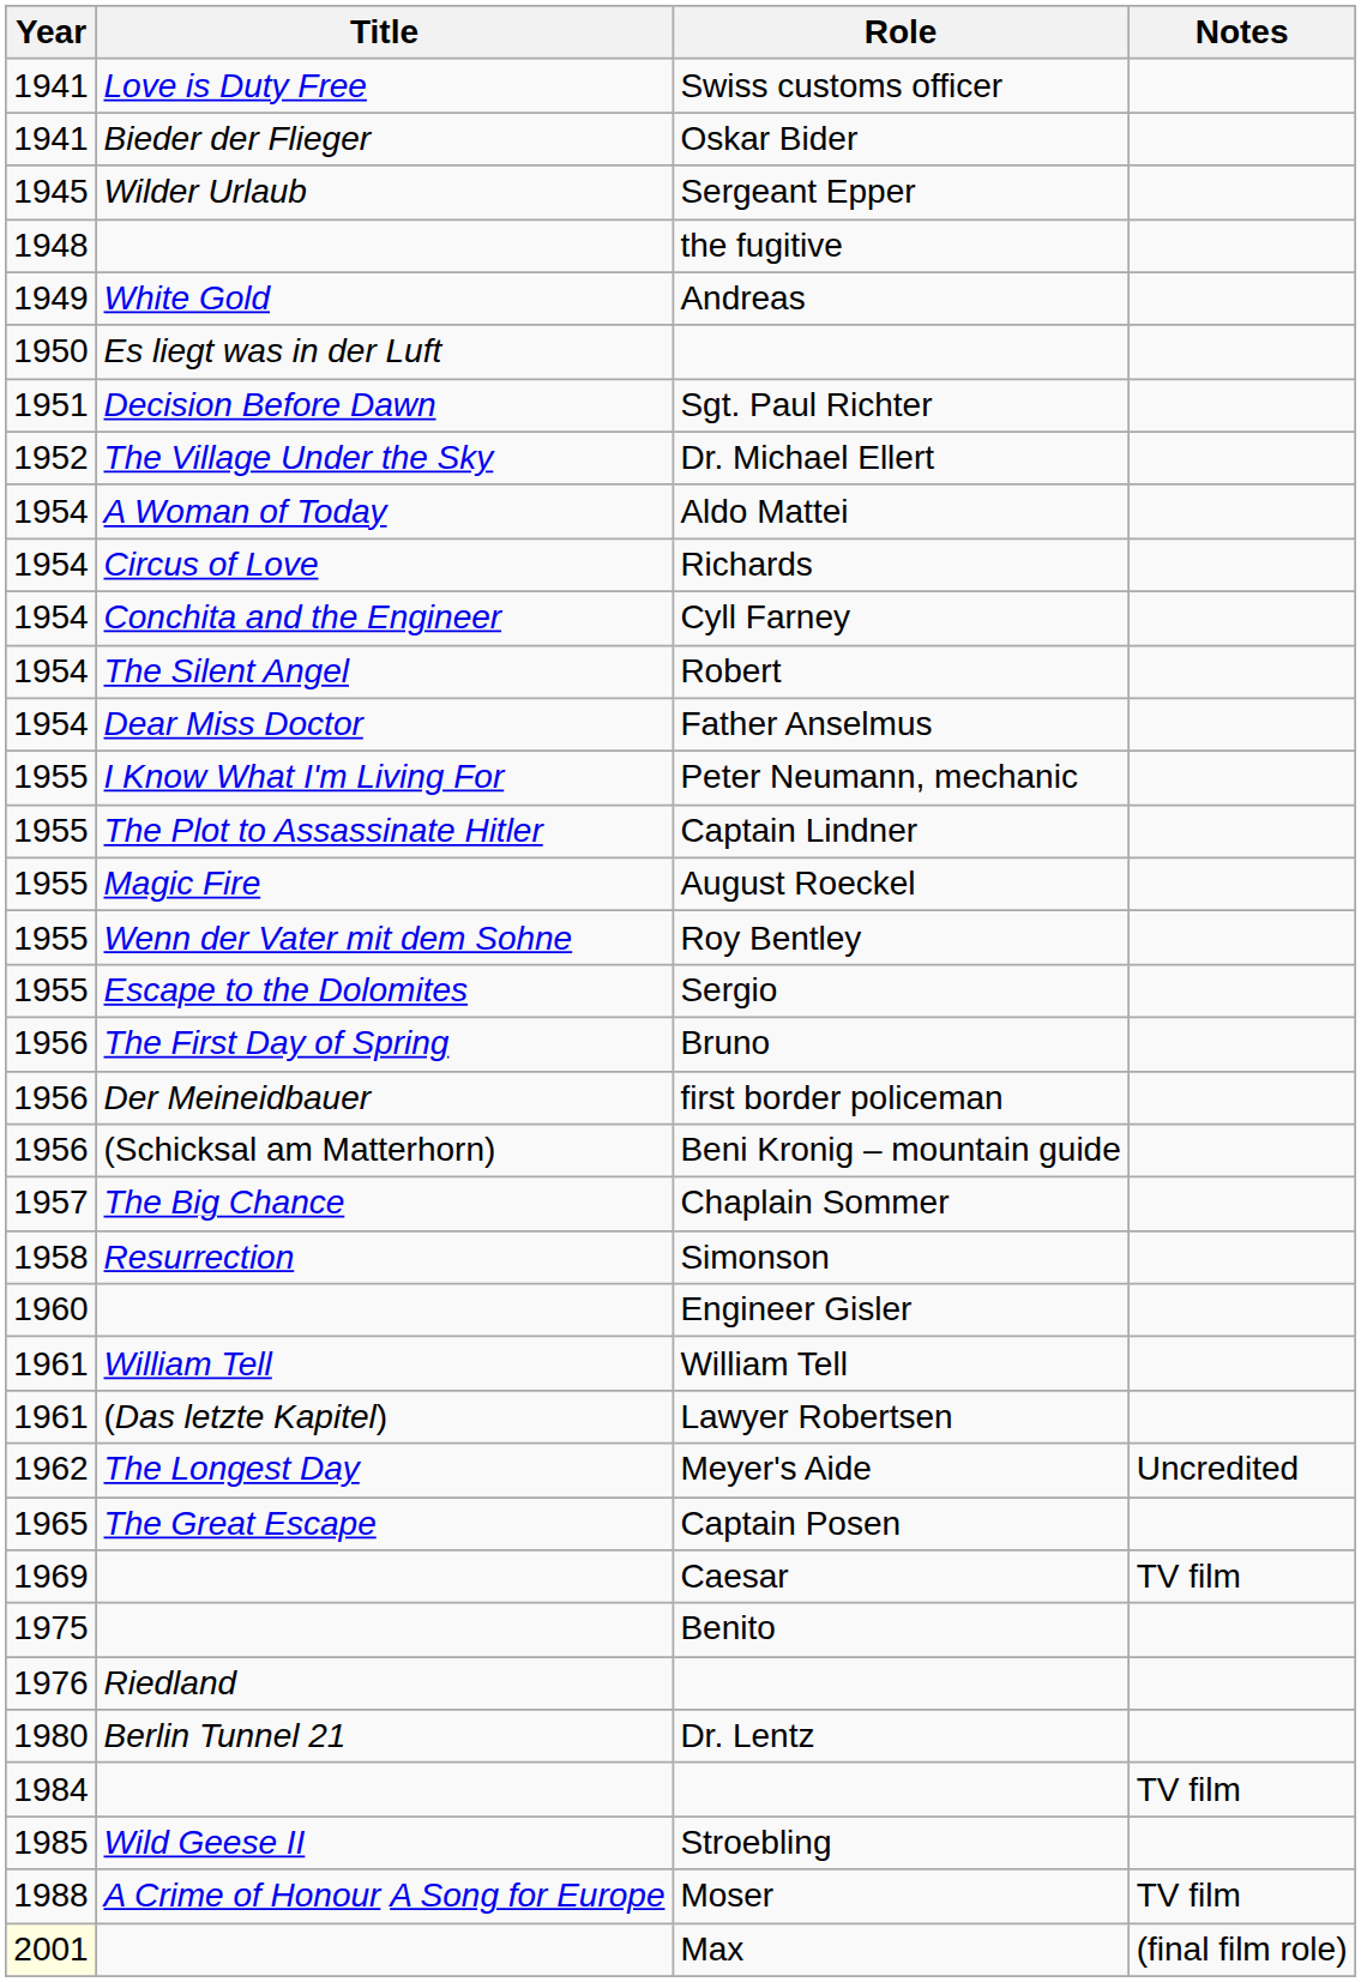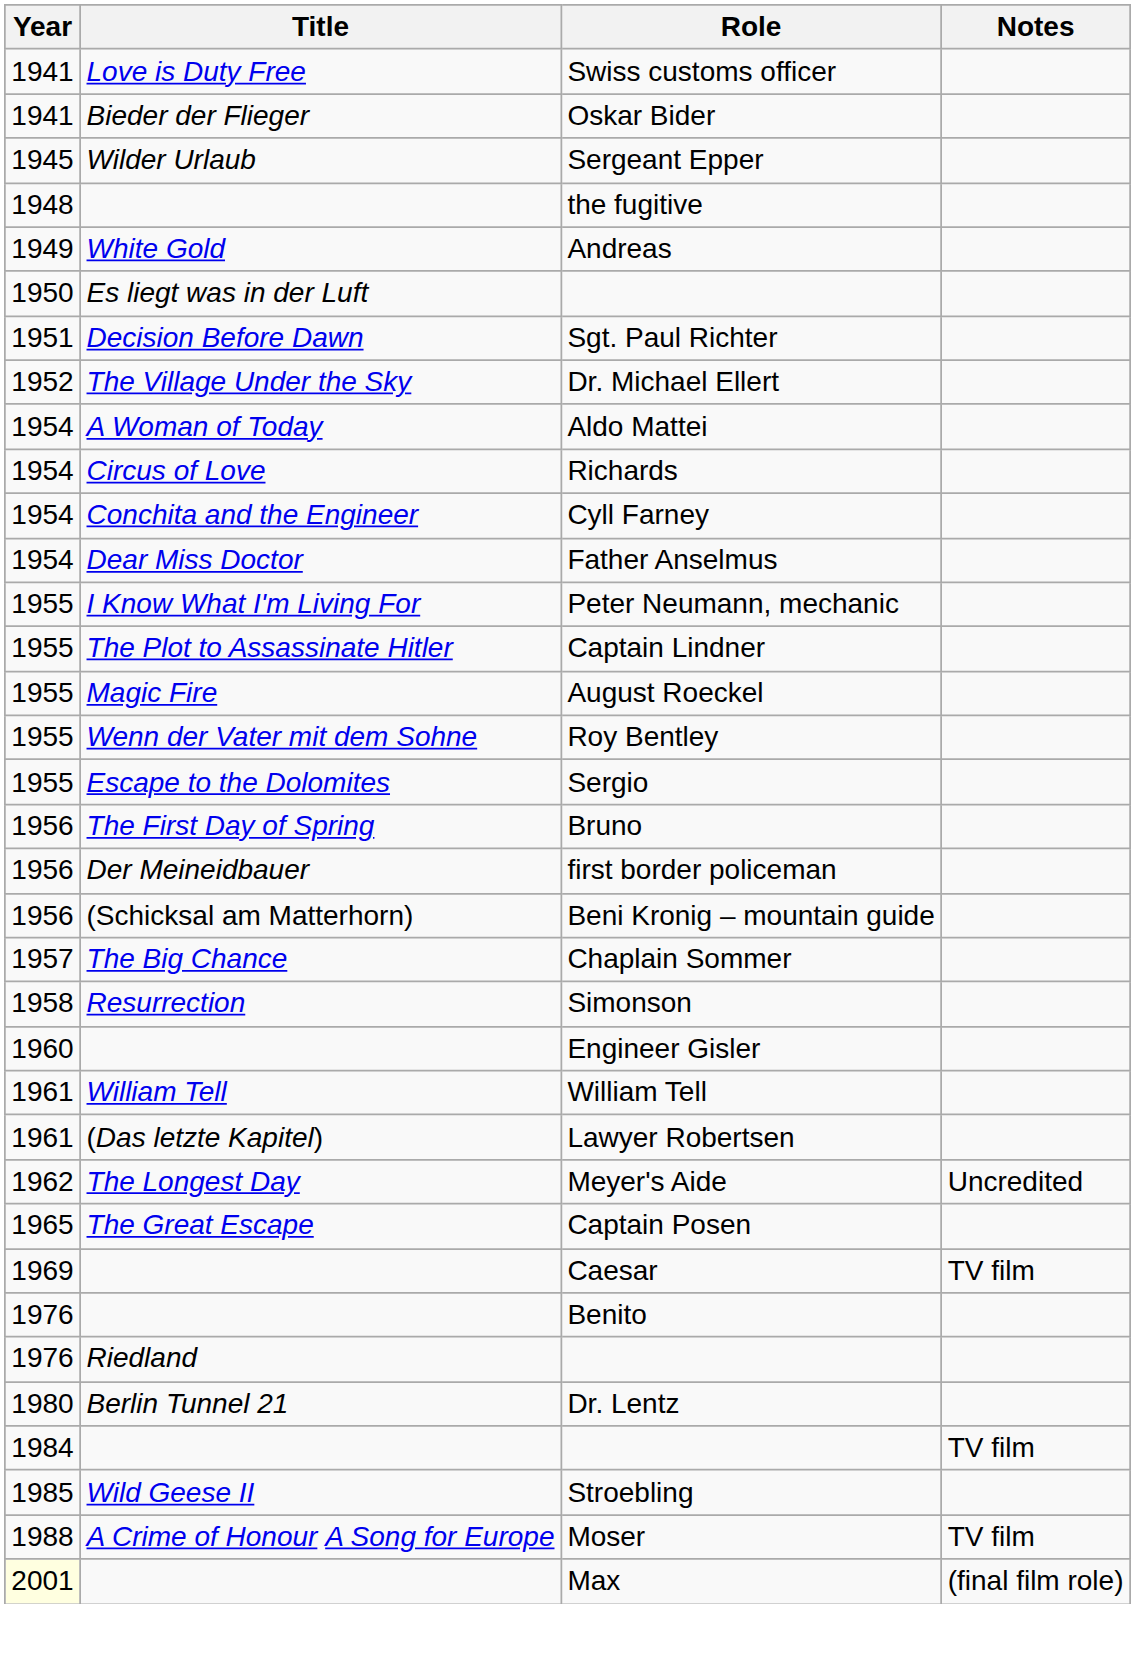 <table class="wikitable">
 <tr>
 <th>Year</th>
 <th>Title</th>
 <th>Role</th>
 <th>Notes</th>
 </tr>
 <tr>
 <td>1941</td>
 <td><em><a href='#'>Love is Duty Free</a></em></td>
 <td>Swiss customs officer</td>
 <td></td>
 </tr>
 <tr>
 <td>1941</td>
 <td><em>Bieder der Flieger</em></td>
 <td>Oskar Bider</td>
 <td></td>
 </tr>
 <tr>
 <td>1945</td>
 <td><em>Wilder Urlaub</em></td>
 <td>Sergeant Epper</td>
 <td></td>
 </tr>
 <tr>
 <td>1948</td>
 <td><em></em></td>
 <td>the fugitive</td>
 <td></td>
 </tr>
 <tr>
 <td>1949</td>
 <td><em><a href='#'>White Gold</a></em></td>
 <td>Andreas</td>
 <td></td>
 </tr>
 <tr>
 <td>1950</td>
 <td><em>Es liegt was in der Luft</em></td>
 <td></td>
 <td></td>
 </tr>
 <tr>
 <td>1951</td>
 <td><em><a href='#'>Decision Before Dawn</a></em></td>
 <td>Sgt. Paul Richter</td>
 <td></td>
 </tr>
 <tr>
 <td>1952</td>
 <td><em><a href='#'>The Village Under the Sky</a></em></td>
 <td>Dr. Michael Ellert</td>
 <td></td>
 </tr>
 <tr>
 <td>1954</td>
 <td><em><a href='#'>A Woman of Today</a></em></td>
 <td>Aldo Mattei</td>
 <td></td>
 </tr>
 <tr>
 <td>1954</td>
 <td><em><a href='#'>Circus of Love</a></em></td>
 <td>Richards</td>
 <td></td>
 </tr>
 <tr>
 <td>1954</td>
 <td><em><a href='#'>Conchita and the Engineer</a></em></td>
 <td>Cyll Farney</td>
-<td></td>
-</tr>
-<tr>
-<td>1954</td>
-<td><em><a href='#'>The Silent Angel</a></em></td>
-<td>Robert</td>
 <td></td>
 </tr>
 <tr>
 <td>1954</td>
 <td><em><a href='#'>Dear Miss Doctor</a></em></td>
 <td>Father Anselmus</td>
 <td></td>
 </tr>
 <tr>
 <td>1955</td>
 <td><em><a href='#'>I Know What I'm Living For</a></em></td>
 <td>Peter Neumann, mechanic</td>
 <td></td>
 </tr>
 <tr>
 <td>1955</td>
 <td><em><a href='#'>The Plot to Assassinate Hitler</a></em></td>
 <td>Captain Lindner</td>
 <td></td>
 </tr>
 <tr>
 <td>1955</td>
 <td><em><a href='#'>Magic Fire</a></em></td>
 <td>August Roeckel</td>
 <td></td>
 </tr>
 <tr>
 <td>1955</td>
 <td><em><a href='#'>Wenn der Vater mit dem Sohne</a></em></td>
 <td>Roy Bentley</td>
 <td></td>
 </tr>
 <tr>
 <td>1955</td>
 <td><em><a href='#'>Escape to the Dolomites</a></em></td>
 <td>Sergio</td>
 <td></td>
 </tr>
 <tr>
 <td>1956</td>
 <td><em><a href='#'>The First Day of Spring</a></em></td>
 <td>Bruno</td>
 <td></td>
 </tr>
 <tr>
 <td>1956</td>
 <td><em>Der Meineidbauer</em></td>
 <td>first border policeman</td>
 <td></td>
 </tr>
 <tr>
 <td>1956</td>
 <td><em></em> (Schicksal am Matterhorn)</td>
 <td>Beni Kronig – mountain guide</td>
 <td></td>
 </tr>
 <tr>
 <td>1957</td>
 <td><em><a href='#'>The Big Chance</a></em></td>
 <td>Chaplain Sommer</td>
 <td></td>
 </tr>
 <tr>
 <td>1958</td>
 <td><em><a href='#'>Resurrection</a></em></td>
 <td>Simonson</td>
 <td></td>
 </tr>
 <tr>
 <td>1960</td>
 <td><em></em></td>
 <td>Engineer Gisler</td>
 <td></td>
 </tr>
 <tr>
 <td>1961</td>
 <td><em><a href='#'>William Tell</a></em></td>
 <td>William Tell</td>
 <td></td>
 </tr>
 <tr>
 <td>1961</td>
 <td><em></em> (<em>Das letzte Kapitel</em>)</td>
 <td>Lawyer Robertsen</td>
 <td></td>
 </tr>
 <tr>
 <td>1962</td>
 <td><em><a href='#'>The Longest Day</a></em></td>
 <td>Meyer's Aide</td>
 <td>Uncredited</td>
 </tr>
 <tr>
 <td>1965</td>
 <td><em><a href='#'>The Great Escape</a></em></td>
 <td>Captain Posen</td>
 <td></td>
 </tr>
 <tr>
 <td>1969</td>
 <td><em></em></td>
 <td>Caesar</td>
 <td>TV film</td>
 </tr>
 <tr>
-<td>1975</td>
+<td>1976</td>
 <td><em></em></td>
 <td>Benito</td>
 <td></td>
 </tr>
 <tr>
 <td>1976</td>
 <td><em>Riedland</em></td>
 <td></td>
 <td></td>
 </tr>
 <tr>
 <td>1980</td>
 <td><em>Berlin Tunnel 21</em></td>
 <td>Dr. Lentz</td>
 <td></td>
 </tr>
 <tr>
 <td>1984</td>
 <td><em></em></td>
 <td></td>
 <td>TV film</td>
 </tr>
 <tr>
 <td>1985</td>
 <td><em><a href='#'>Wild Geese II</a></em></td>
 <td>Stroebling</td>
 <td></td>
 </tr>
 <tr>
 <td>1988</td>
 <td><em><a href='#'>A Crime of Honour</a></em>  <em><a href='#'>A Song for Europe</a></em></td>
 <td>Moser</td>
 <td>TV film</td>
 </tr>
 <tr>
 <td style="background: lightyellow;">2001</td>
 <td><em></em></td>
 <td>Max</td>
 <td>(final film role)</td>
 </tr>
 </table>
